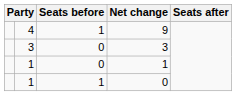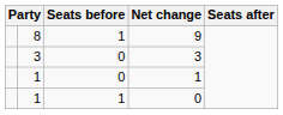 <table class=wikitable style="text-align:right">
 <tr>
 <th colspan="2">Party</th>
 <th>Seats before</th>
 <th>Net change</th>
 <th>Seats after</th>
 </tr>
 <tr>
 <td></td>
-<td>4</td>
+<td>8</td>
 <td> 1</td>
 <td>9</td>
 </tr>
 <tr>
 <td></td>
 <td>3</td>
 <td> 0</td>
 <td>3</td>
 </tr>
 <tr>
 <td></td>
 <td>1</td>
 <td> 0</td>
 <td>1</td>
 </tr>
 <tr>
 <td></td>
 <td>1</td>
 <td> 1</td>
 <td>0</td>
 </tr>
 </table>
